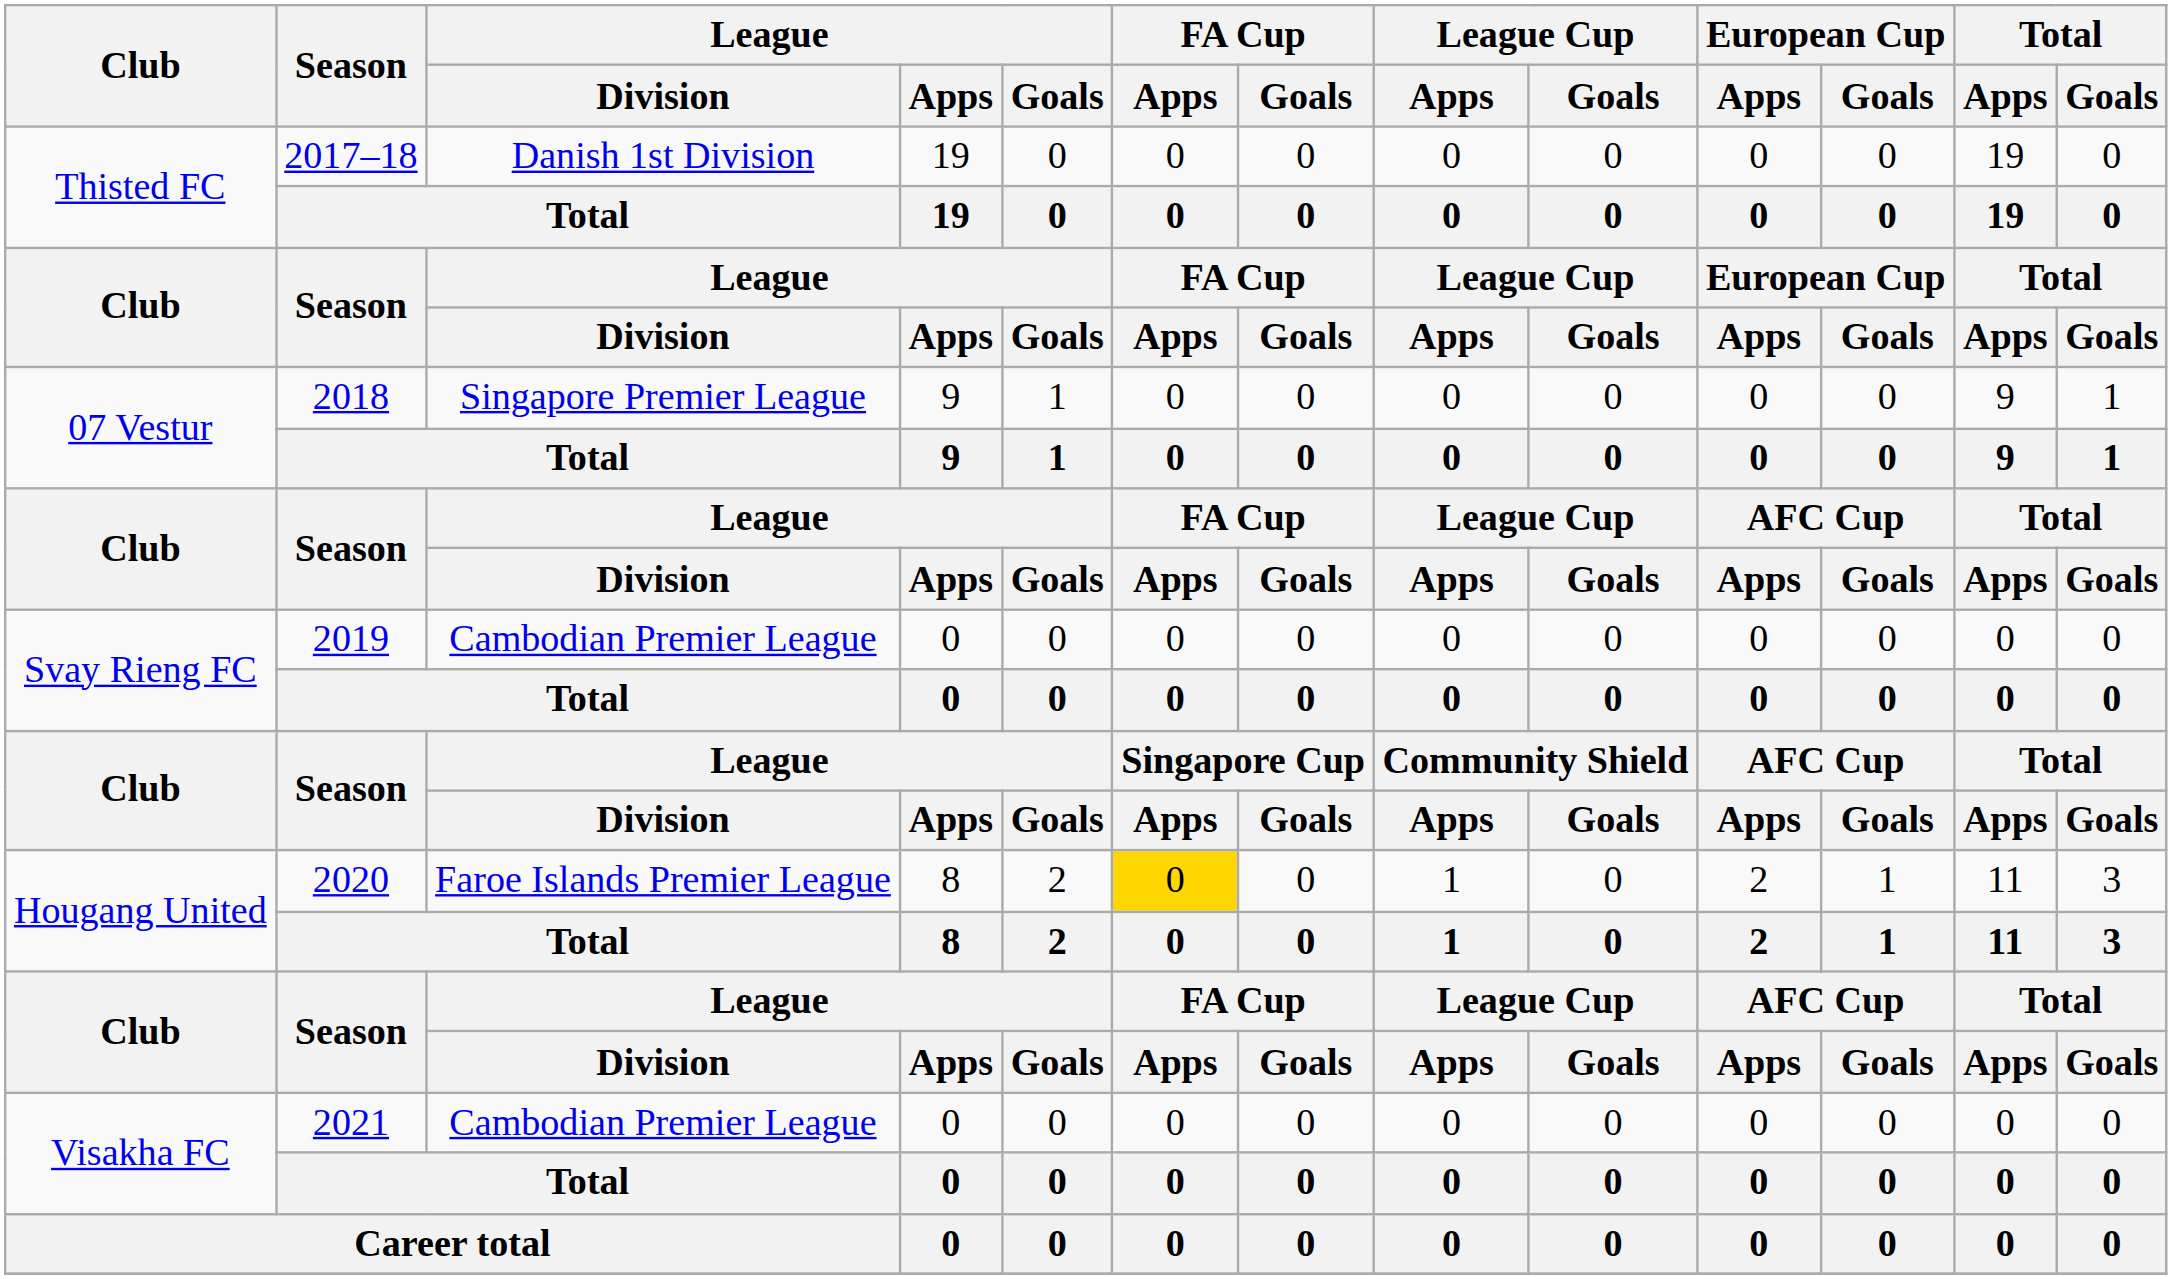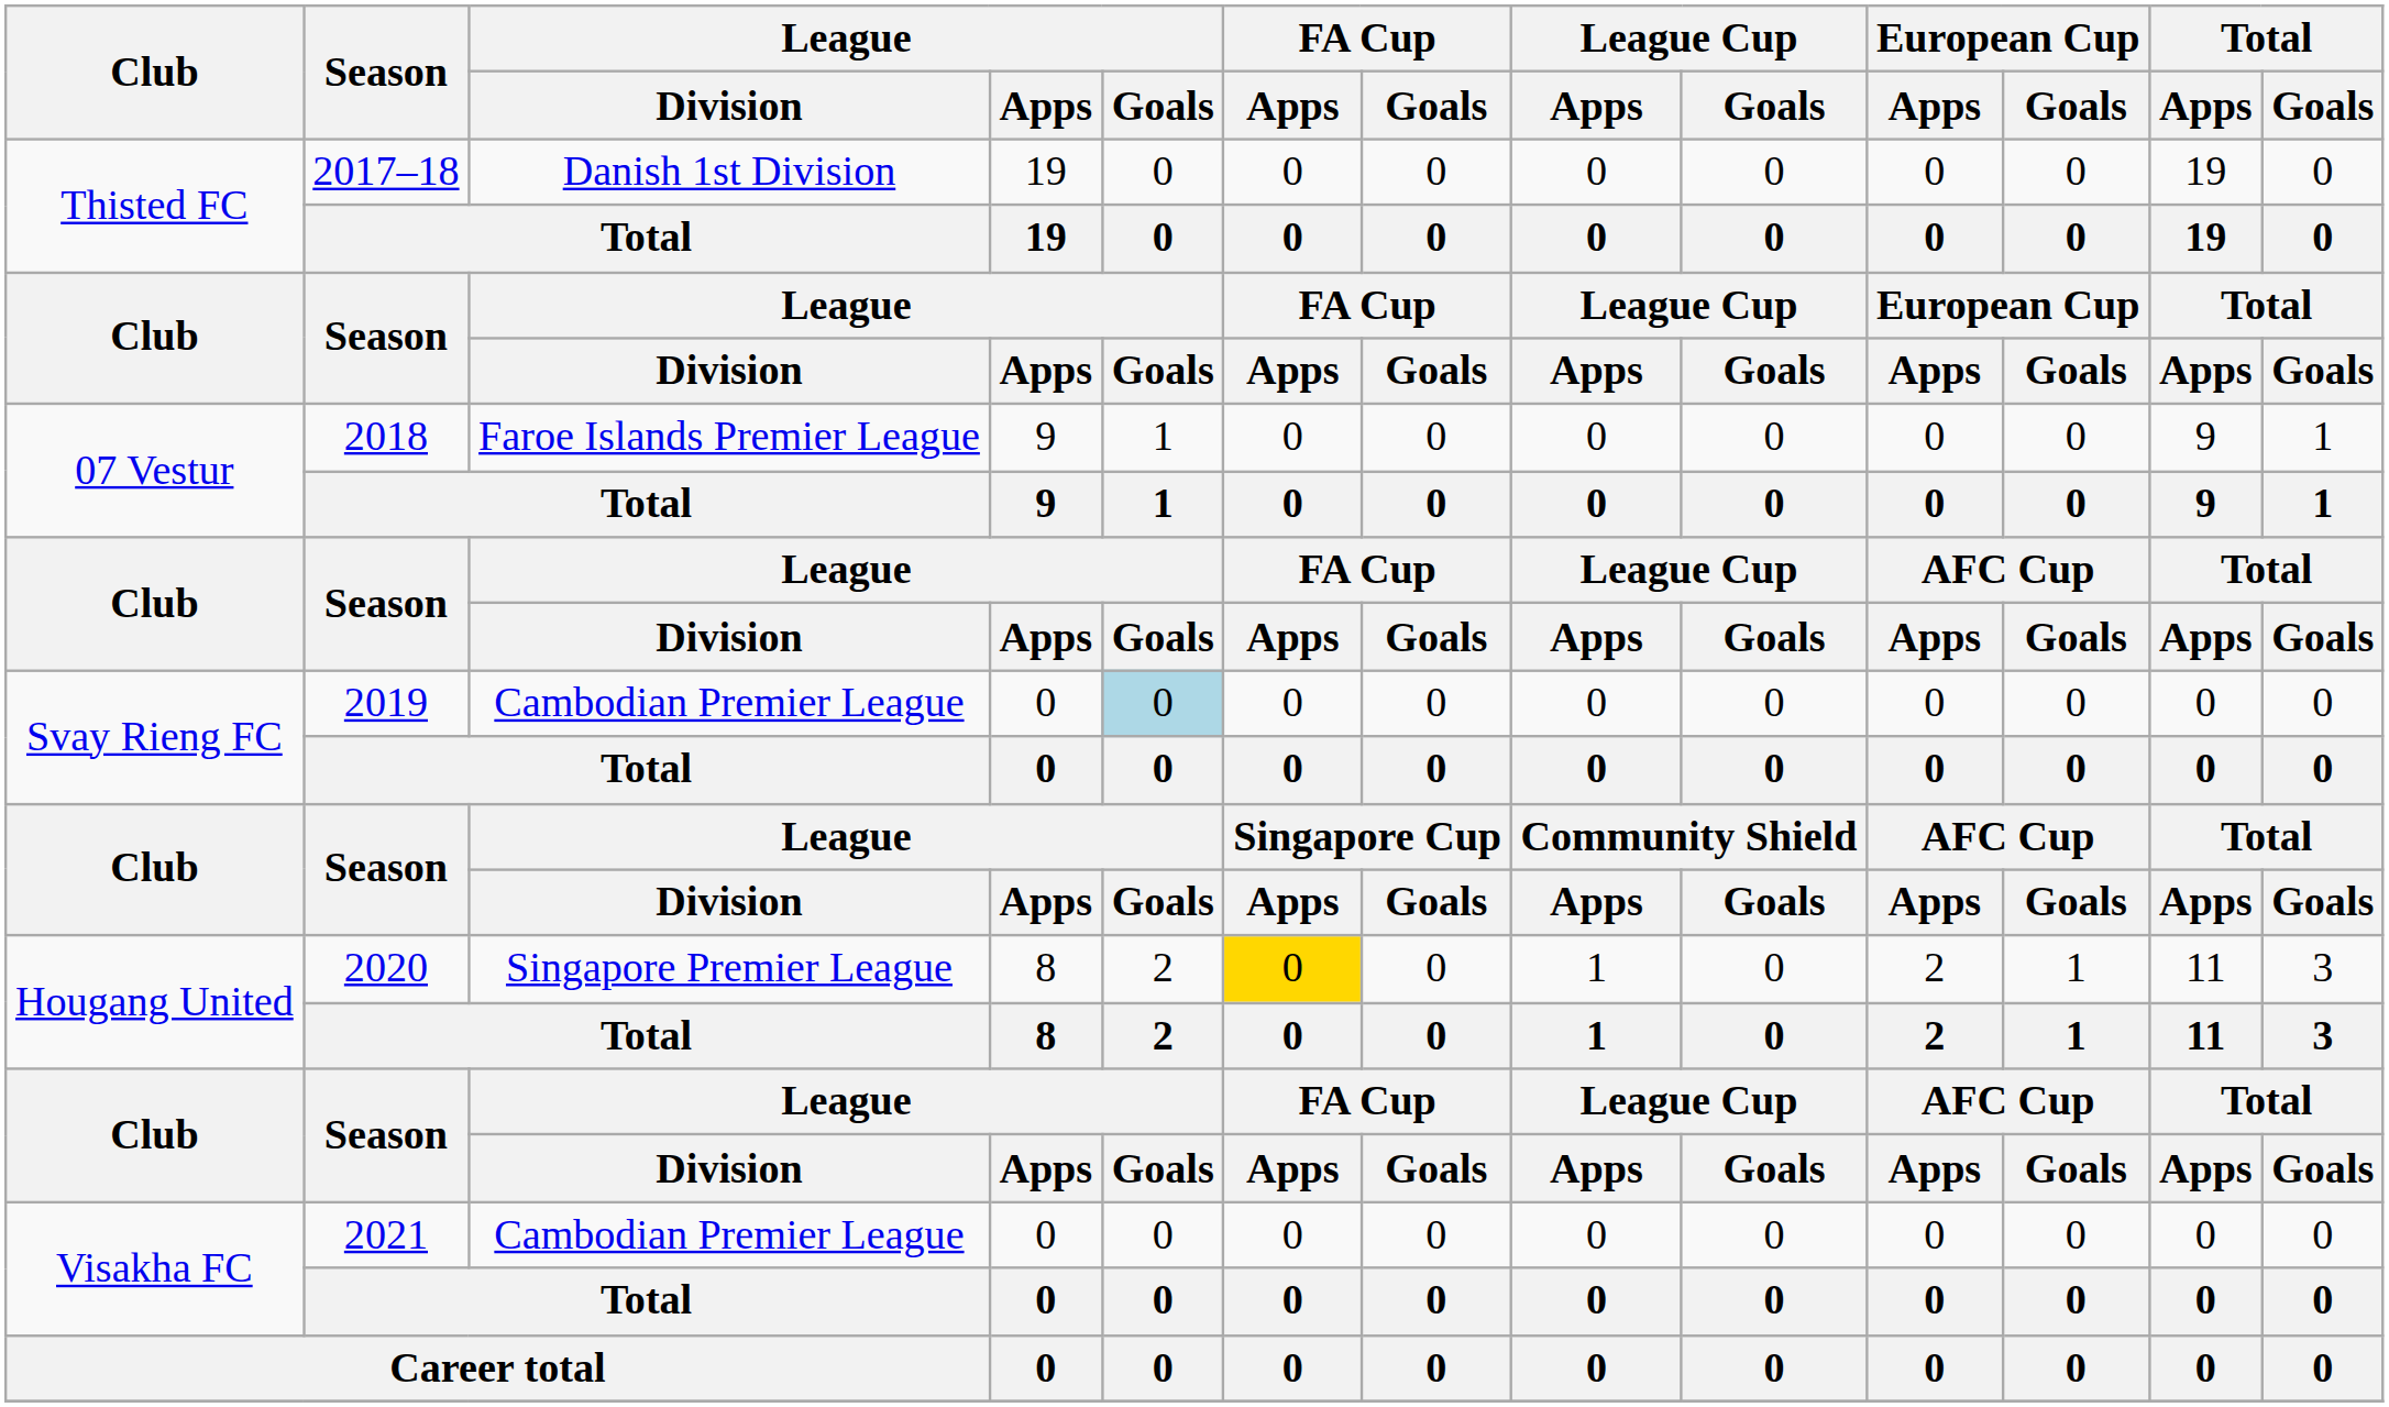 <table class="wikitable" style="text-align:center">
 <tr>
 <th rowspan="2">Club</th>
 <th rowspan="2">Season</th>
 <th colspan="3">League</th>
 <th colspan="2">FA Cup</th>
 <th colspan="2">League Cup</th>
 <th colspan="2">European Cup</th>
 <th colspan="2">Total</th>
 </tr>
 <tr>
 <th>Division</th>
 <th>Apps</th>
 <th>Goals</th>
 <th>Apps</th>
 <th>Goals</th>
 <th>Apps</th>
 <th>Goals</th>
 <th>Apps</th>
 <th>Goals</th>
 <th>Apps</th>
 <th>Goals</th>
 </tr>
 <tr>
 <td rowspan="2"><a href='#'>Thisted FC</a></td>
 <td><a href='#'>2017–18</a></td>
 <td><a href='#'>Danish 1st Division</a></td>
 <td>19</td>
 <td>0</td>
 <td>0</td>
 <td>0</td>
 <td>0</td>
 <td>0</td>
 <td>0</td>
 <td>0</td>
 <td>19</td>
 <td>0</td>
 </tr>
 <tr>
 <th colspan=2>Total</th>
 <th>19</th>
 <th>0</th>
 <th>0</th>
 <th>0</th>
 <th>0</th>
 <th>0</th>
 <th>0</th>
 <th>0</th>
 <th>19</th>
 <th>0</th>
 </tr>
 <tr>
 <th rowspan="2">Club</th>
 <th rowspan="2">Season</th>
 <th colspan="3">League</th>
 <th colspan="2">FA Cup</th>
 <th colspan="2">League Cup</th>
 <th colspan="2">European Cup</th>
 <th colspan="2">Total</th>
 </tr>
 <tr>
 <th>Division</th>
 <th>Apps</th>
 <th>Goals</th>
 <th>Apps</th>
 <th>Goals</th>
 <th>Apps</th>
 <th>Goals</th>
 <th>Apps</th>
 <th>Goals</th>
 <th>Apps</th>
 <th>Goals</th>
 </tr>
 <tr>
 <td rowspan="2"><a href='#'>07 Vestur</a></td>
 <td><a href='#'>2018</a></td>
-<td><a href='#'>Singapore Premier League</a></td>
+<td><a href='#'>Faroe Islands Premier League</a></td>
 <td>9</td>
 <td>1</td>
 <td>0</td>
 <td>0</td>
 <td>0</td>
 <td>0</td>
 <td>0</td>
 <td>0</td>
 <td>9</td>
 <td>1</td>
 </tr>
 <tr>
 <th colspan=2>Total</th>
 <th>9</th>
 <th>1</th>
 <th>0</th>
 <th>0</th>
 <th>0</th>
 <th>0</th>
 <th>0</th>
 <th>0</th>
 <th>9</th>
 <th>1</th>
 </tr>
 <tr>
 <th rowspan="2">Club</th>
 <th rowspan="2">Season</th>
 <th colspan="3">League</th>
 <th colspan="2">FA Cup</th>
 <th colspan="2">League Cup</th>
 <th colspan="2">AFC Cup</th>
 <th colspan="2">Total</th>
 </tr>
 <tr>
 <th>Division</th>
 <th>Apps</th>
 <th>Goals</th>
 <th>Apps</th>
 <th>Goals</th>
 <th>Apps</th>
 <th>Goals</th>
 <th>Apps</th>
 <th>Goals</th>
 <th>Apps</th>
 <th>Goals</th>
 </tr>
 <tr>
 <td rowspan="2"><a href='#'>Svay Rieng FC</a></td>
 <td><a href='#'>2019</a></td>
 <td><a href='#'>Cambodian Premier League</a></td>
 <td>0</td>
-<td>0</td>
+<td style="background: lightblue;">0</td>
 <td>0</td>
 <td>0</td>
 <td>0</td>
 <td>0</td>
 <td>0</td>
 <td>0</td>
 <td>0</td>
 <td>0</td>
 </tr>
 <tr>
 <th colspan=2>Total</th>
 <th>0</th>
 <th>0</th>
 <th>0</th>
 <th>0</th>
 <th>0</th>
 <th>0</th>
 <th>0</th>
 <th>0</th>
 <th>0</th>
 <th>0</th>
 </tr>
 <tr>
 <th rowspan="2">Club</th>
 <th rowspan="2">Season</th>
 <th colspan="3">League</th>
 <th colspan="2">Singapore Cup</th>
 <th colspan="2">Community Shield</th>
 <th colspan="2">AFC Cup</th>
 <th colspan="2">Total</th>
 </tr>
 <tr>
 <th>Division</th>
 <th>Apps</th>
 <th>Goals</th>
 <th>Apps</th>
 <th>Goals</th>
 <th>Apps</th>
 <th>Goals</th>
 <th>Apps</th>
 <th>Goals</th>
 <th>Apps</th>
 <th>Goals</th>
 </tr>
 <tr>
 <td rowspan="2"><a href='#'>Hougang United</a></td>
 <td><a href='#'>2020</a></td>
-<td><a href='#'>Faroe Islands Premier League</a></td>
+<td><a href='#'>Singapore Premier League</a></td>
 <td>8</td>
 <td>2</td>
 <td style="background: gold;">0</td>
 <td>0</td>
 <td>1</td>
 <td>0</td>
 <td>2</td>
 <td>1</td>
 <td>11</td>
 <td>3</td>
 </tr>
 <tr>
 <th colspan=2>Total</th>
 <th>8</th>
 <th>2</th>
 <th>0</th>
 <th>0</th>
 <th>1</th>
 <th>0</th>
 <th>2</th>
 <th>1</th>
 <th>11</th>
 <th>3</th>
 </tr>
 <tr>
 <th rowspan="2">Club</th>
 <th rowspan="2">Season</th>
 <th colspan="3">League</th>
 <th colspan="2">FA Cup</th>
 <th colspan="2">League Cup</th>
 <th colspan="2">AFC Cup</th>
 <th colspan="2">Total</th>
 </tr>
 <tr>
 <th>Division</th>
 <th>Apps</th>
 <th>Goals</th>
 <th>Apps</th>
 <th>Goals</th>
 <th>Apps</th>
 <th>Goals</th>
 <th>Apps</th>
 <th>Goals</th>
 <th>Apps</th>
 <th>Goals</th>
 </tr>
 <tr>
 <td rowspan="2"><a href='#'>Visakha FC</a></td>
 <td><a href='#'>2021</a></td>
 <td><a href='#'>Cambodian Premier League</a></td>
 <td>0</td>
 <td>0</td>
 <td>0</td>
 <td>0</td>
 <td>0</td>
 <td>0</td>
 <td>0</td>
 <td>0</td>
 <td>0</td>
 <td>0</td>
 </tr>
 <tr>
 <th colspan=2>Total</th>
 <th>0</th>
 <th>0</th>
 <th>0</th>
 <th>0</th>
 <th>0</th>
 <th>0</th>
 <th>0</th>
 <th>0</th>
 <th>0</th>
 <th>0</th>
 </tr>
 <tr>
 <th colspan=3>Career total</th>
 <th>0</th>
 <th>0</th>
 <th>0</th>
 <th>0</th>
 <th>0</th>
 <th>0</th>
 <th>0</th>
 <th>0</th>
 <th>0</th>
 <th>0</th>
 </tr>
 <tr>
 </tr>
 </table>
